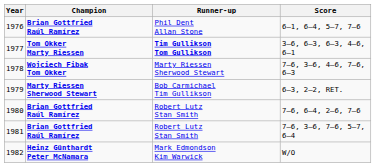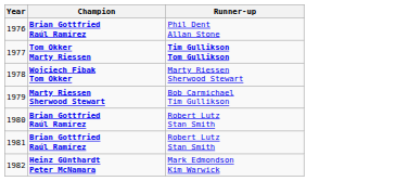 <table class="wikitable" style="font-size:90%">
 <tr>
 <th>Year</th>
 <th width="200">Champion</th>
 <th width="200">Runner-up</th>
-<th width="140">Score</th>
 </tr>
 <tr>
 <td>1976</td>
 <td> <strong><a href='#'>Brian Gottfried</a></strong><br> <strong><a href='#'>Raúl Ramírez</a></strong></td>
 <td> <a href='#'>Phil Dent</a><br> <a href='#'>Allan Stone</a></td>
-<td>6–1, 6–4, 5–7, 7–6</td>
 </tr>
 <tr>
 <td>1977</td>
 <td> <strong><a href='#'>Tom Okker</a></strong><br> <strong><a href='#'>Marty Riessen</a></strong></td>
 <td><strong> <a href='#'>Tim Gullikson</a><br> <a href='#'>Tom Gullikson</a></strong></td>
-<td>3–6, 6–3, 6–3, 4–6, 6–1</td>
 </tr>
 <tr>
 <td>1978</td>
 <td> <strong><a href='#'>Wojciech Fibak</a></strong><br> <strong><a href='#'>Tom Okker</a></strong></td>
 <td> <a href='#'>Marty Riessen</a><br> <a href='#'>Sherwood Stewart</a></td>
-<td>7–6, 3–6, 4–6, 7–6, 6–3</td>
 </tr>
 <tr>
 <td>1979</td>
 <td> <strong><a href='#'>Marty Riessen</a></strong><br> <strong><a href='#'>Sherwood Stewart</a></strong></td>
 <td> <a href='#'>Bob Carmichael</a><br> <a href='#'>Tim Gullikson</a></td>
-<td>6–3, 2–2, RET.</td>
 </tr>
 <tr>
 <td>1980</td>
 <td> <strong><a href='#'>Brian Gottfried</a></strong><br> <strong><a href='#'>Raúl Ramírez</a></strong></td>
 <td> <a href='#'>Robert Lutz</a><br> <a href='#'>Stan Smith</a></td>
-<td>7–6, 6–4, 2–6, 7–6</td>
 </tr>
 <tr>
 <td>1981</td>
 <td> <strong><a href='#'>Brian Gottfried</a></strong><br> <strong><a href='#'>Raúl Ramírez</a></strong></td>
 <td> <a href='#'>Robert Lutz</a><br> <a href='#'>Stan Smith</a></td>
-<td>7–6, 3–6, 7–6, 5–7, 6–4</td>
 </tr>
 <tr>
 <td>1982</td>
 <td> <strong><a href='#'>Heinz Günthardt</a></strong><br> <strong><a href='#'>Peter McNamara</a></strong></td>
 <td> <a href='#'>Mark Edmondson</a><br> <a href='#'>Kim Warwick</a></td>
-<td>W/O</td>
 </tr>
 </table>
